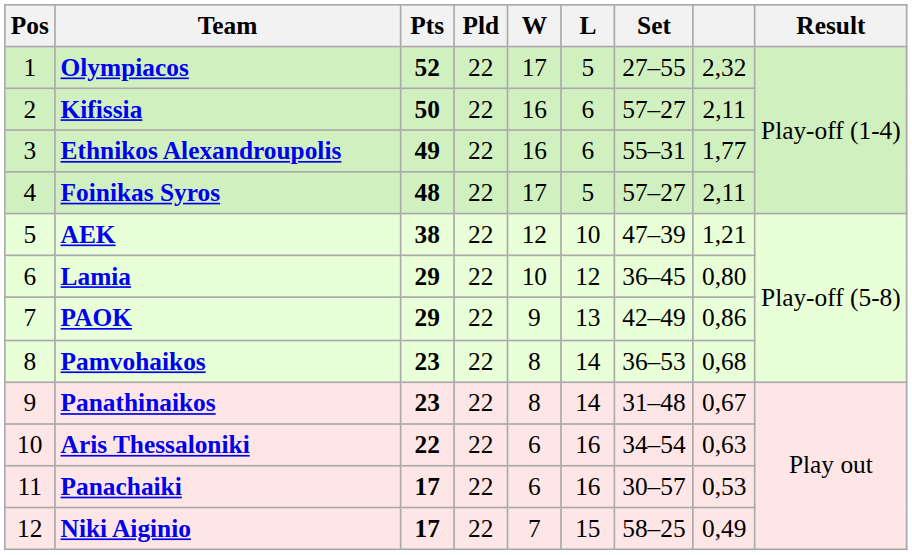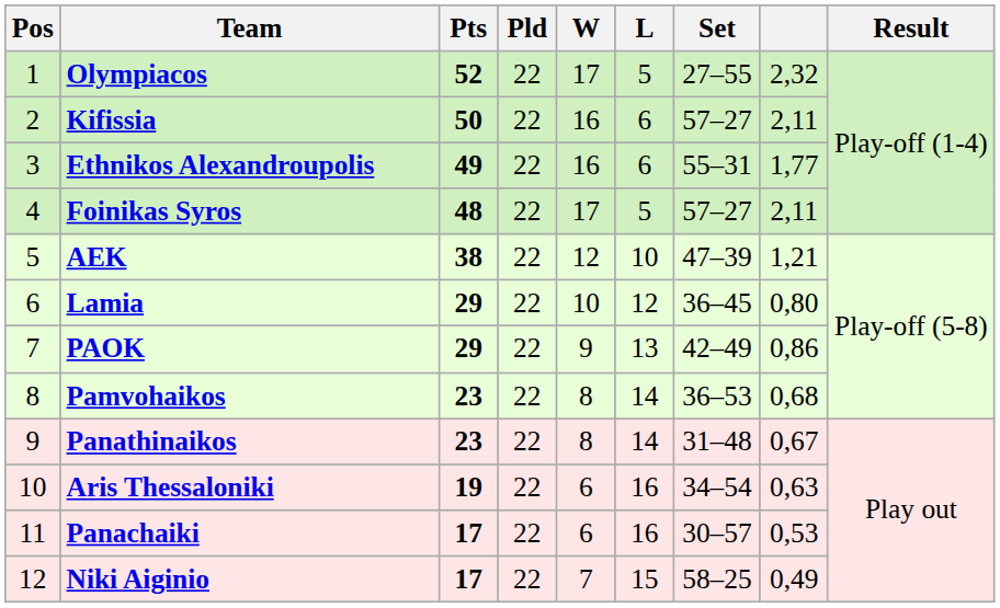 <table class="wikitable" style="text-align: center; font-size:95%">
 <tr>
 <th width="20">Pos</th>
 <th width="200">Team</th>
 <th width="25">Pts</th>
 <th width="25">Pld</th>
 <th width="25">W</th>
 <th width="25">L</th>
 <th width="40">Set</th>
 <th width="30"></th>
 <th>Result</th>
 </tr>
 <tr bgcolor="D0F0C0">
 <td>1</td>
 <td align="left"><strong> <a href='#'>Olympiacos</a></strong></td>
 <td><strong>52</strong></td>
 <td>22</td>
 <td>17</td>
 <td>5</td>
 <td>27–55</td>
 <td>2,32</td>
 <td rowspan=4>Play-off (1-4)</td>
 </tr>
 <tr bgcolor="D0F0C0">
 <td>2</td>
 <td align="left"><strong> <a href='#'>Kifissia</a></strong></td>
 <td><strong>50</strong></td>
 <td>22</td>
 <td>16</td>
 <td>6</td>
 <td>57–27</td>
 <td>2,11</td>
 </tr>
 <tr bgcolor="D0F0C0">
 <td>3</td>
 <td align="left"><strong> <a href='#'>Ethnikos Alexandroupolis</a></strong></td>
 <td><strong>49</strong></td>
 <td>22</td>
 <td>16</td>
 <td>6</td>
 <td>55–31</td>
 <td>1,77</td>
 </tr>
 <tr bgcolor="D0F0C0">
 <td>4</td>
 <td align="left"><strong><a href='#'>Foinikas Syros</a></strong></td>
 <td><strong>48</strong></td>
 <td>22</td>
 <td>17</td>
 <td>5</td>
 <td>57–27</td>
 <td>2,11</td>
 </tr>
 <tr bgcolor="E8FFD8">
 <td>5</td>
 <td align="left"><strong> <a href='#'>AEK</a></strong></td>
 <td><strong>38</strong></td>
 <td>22</td>
 <td>12</td>
 <td>10</td>
 <td>47–39</td>
 <td>1,21</td>
 <td rowspan=4>Play-off (5-8)</td>
 </tr>
 <tr bgcolor="E8FFD8">
 <td>6</td>
 <td align="left"><strong> <a href='#'>Lamia</a></strong></td>
 <td><strong>29</strong></td>
 <td>22</td>
 <td>10</td>
 <td>12</td>
 <td>36–45</td>
 <td>0,80</td>
 </tr>
 <tr bgcolor="E8FFD8">
 <td>7</td>
 <td align="left"><strong><a href='#'>PAOK</a></strong></td>
 <td><strong>29</strong></td>
 <td>22</td>
 <td>9</td>
 <td>13</td>
 <td>42–49</td>
 <td>0,86</td>
 </tr>
 <tr bgcolor="E8FFD8">
 <td>8</td>
 <td align="left"><strong><a href='#'>Pamvohaikos</a></strong></td>
 <td><strong>23</strong></td>
 <td>22</td>
 <td>8</td>
 <td>14</td>
 <td>36–53</td>
 <td>0,68</td>
 </tr>
 <tr bgcolor="FFE6E6">
 <td>9</td>
 <td align="left"><strong><a href='#'>Panathinaikos</a></strong></td>
 <td><strong>23</strong></td>
 <td>22</td>
 <td>8</td>
 <td>14</td>
 <td>31–48</td>
 <td>0,67</td>
 <td rowspan=4>Play out</td>
 </tr>
 <tr bgcolor="FFE6E6">
 <td>10</td>
 <td align="left"><strong><a href='#'>Aris Thessaloniki</a></strong></td>
-<td><strong>22</strong></td>
+<td><strong>19</strong></td>
 <td>22</td>
 <td>6</td>
 <td>16</td>
 <td>34–54</td>
 <td>0,63</td>
 </tr>
 <tr bgcolor="FFE6E6">
 <td>11</td>
 <td align="left"><strong><a href='#'>Panachaiki</a></strong></td>
 <td><strong>17</strong></td>
 <td>22</td>
 <td>6</td>
 <td>16</td>
 <td>30–57</td>
 <td>0,53</td>
 </tr>
 <tr bgcolor="FFE6E6">
 <td>12</td>
 <td align="left"><strong><a href='#'>Niki Aiginio</a></strong></td>
 <td><strong>17</strong></td>
 <td>22</td>
 <td>7</td>
 <td>15</td>
 <td>58–25</td>
 <td>0,49</td>
 </tr>
 </table>
